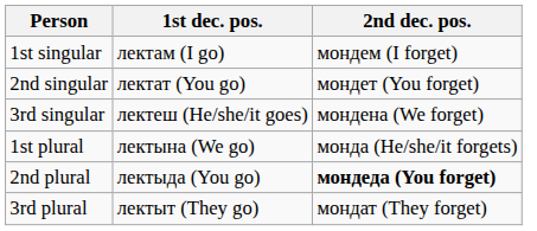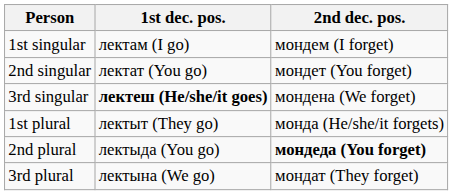 <table class="wikitable">
 <tr>
 <th>Person</th>
 <th>1st dec. pos.</th>
 <th>2nd dec. pos.</th>
 </tr>
 <tr>
 <td>1st singular</td>
 <td>лектам (I go)</td>
 <td>мондем (I forget)</td>
 </tr>
 <tr>
 <td>2nd singular</td>
 <td>лектат (You go)</td>
 <td>мондет (You forget)</td>
 </tr>
 <tr>
 <td>3rd singular</td>
-<td>лектеш (He/she/it goes)</td>
+<td><strong>лектеш (He/she/it goes)</strong></td>
 <td>мондена (We forget)</td>
 </tr>
 <tr>
 <td>1st plural</td>
-<td>лектына (We go)</td>
+<td>лектыт (They go)</td>
 <td>монда (He/she/it forgets)</td>
 </tr>
 <tr>
 <td>2nd plural</td>
 <td>лектыда (You go)</td>
 <td><strong>мондеда (You forget)</strong></td>
 </tr>
 <tr>
 <td>3rd plural</td>
-<td>лектыт (They go)</td>
+<td>лектына (We go)</td>
 <td>мондат (They forget)</td>
 </tr>
 </table>
